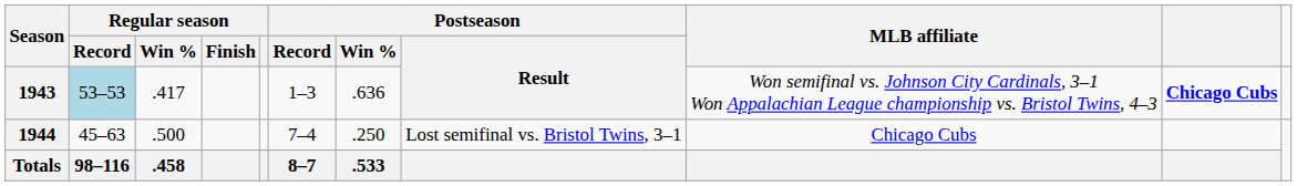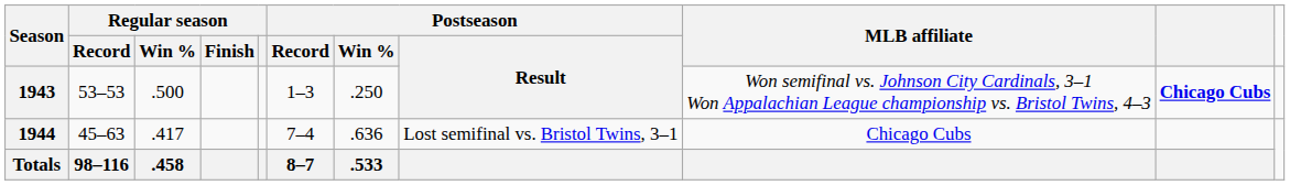 <table class="wikitable sortable plainrowheaders" style="font-size: 95%; text-align:center;">
 <tr>
 <th rowspan="2" scope="col">Season</th>
 <th colspan="4" scope="col">Regular season</th>
 <th colspan="3" scope="col">Postseason</th>
 <th rowspan="2" scope="col">MLB affiliate</th>
 <th rowspan="2" class="unsortable" scope="col"></th>
 </tr>
 <tr>
 <th scope="col">Record</th>
 <th scope="col">Win %</th>
 <th scope="col">Finish</th>
 <th scope="col"></th>
 <th scope="col">Record</th>
 <th scope="col">Win %</th>
 <th class="unsortable" rowspan="2" scope="col">Result</th>
 </tr>
 <tr>
 <th scope="row" style="text-align:center">1943</th>
-<td style="background: lightblue;">53–53</td>
-<td>.417</td>
+<td>53–53</td>
+<td>.500</td>
 <td></td>
 <td></td>
 <td>1–3</td>
-<td>.636</td>
+<td>.250</td>
 <td><em>Won semifinal vs. <a href='#'>Johnson City Cardinals</a>, 3–1</em><br><em>Won <a href='#'>Appalachian League championship</a> vs. <a href='#'>Bristol Twins</a>, 4–3</em></td>
 <td><strong><a href='#'>Chicago Cubs</a></strong></td>
 <td></td>
 </tr>
 <tr>
 <th scope="row" style="text-align:center">1944</th>
 <td>45–63</td>
-<td>.500</td>
+<td>.417</td>
 <td></td>
 <td></td>
 <td>7–4</td>
-<td>.250</td>
+<td>.636</td>
 <td>Lost semifinal vs. <a href='#'>Bristol Twins</a>, 3–1</td>
 <td><a href='#'>Chicago Cubs</a></td>
 <td></td>
 </tr>
 <tr class="sortbottom">
 <th scope="row" style="text-align:center"><strong>Totals</strong></th>
 <th>98–116</th>
 <th>.458</th>
 <th></th>
 <th></th>
 <th>8–7</th>
 <th>.533</th>
 <th></th>
 <th></th>
 <th></th>
 </tr>
 </table>
